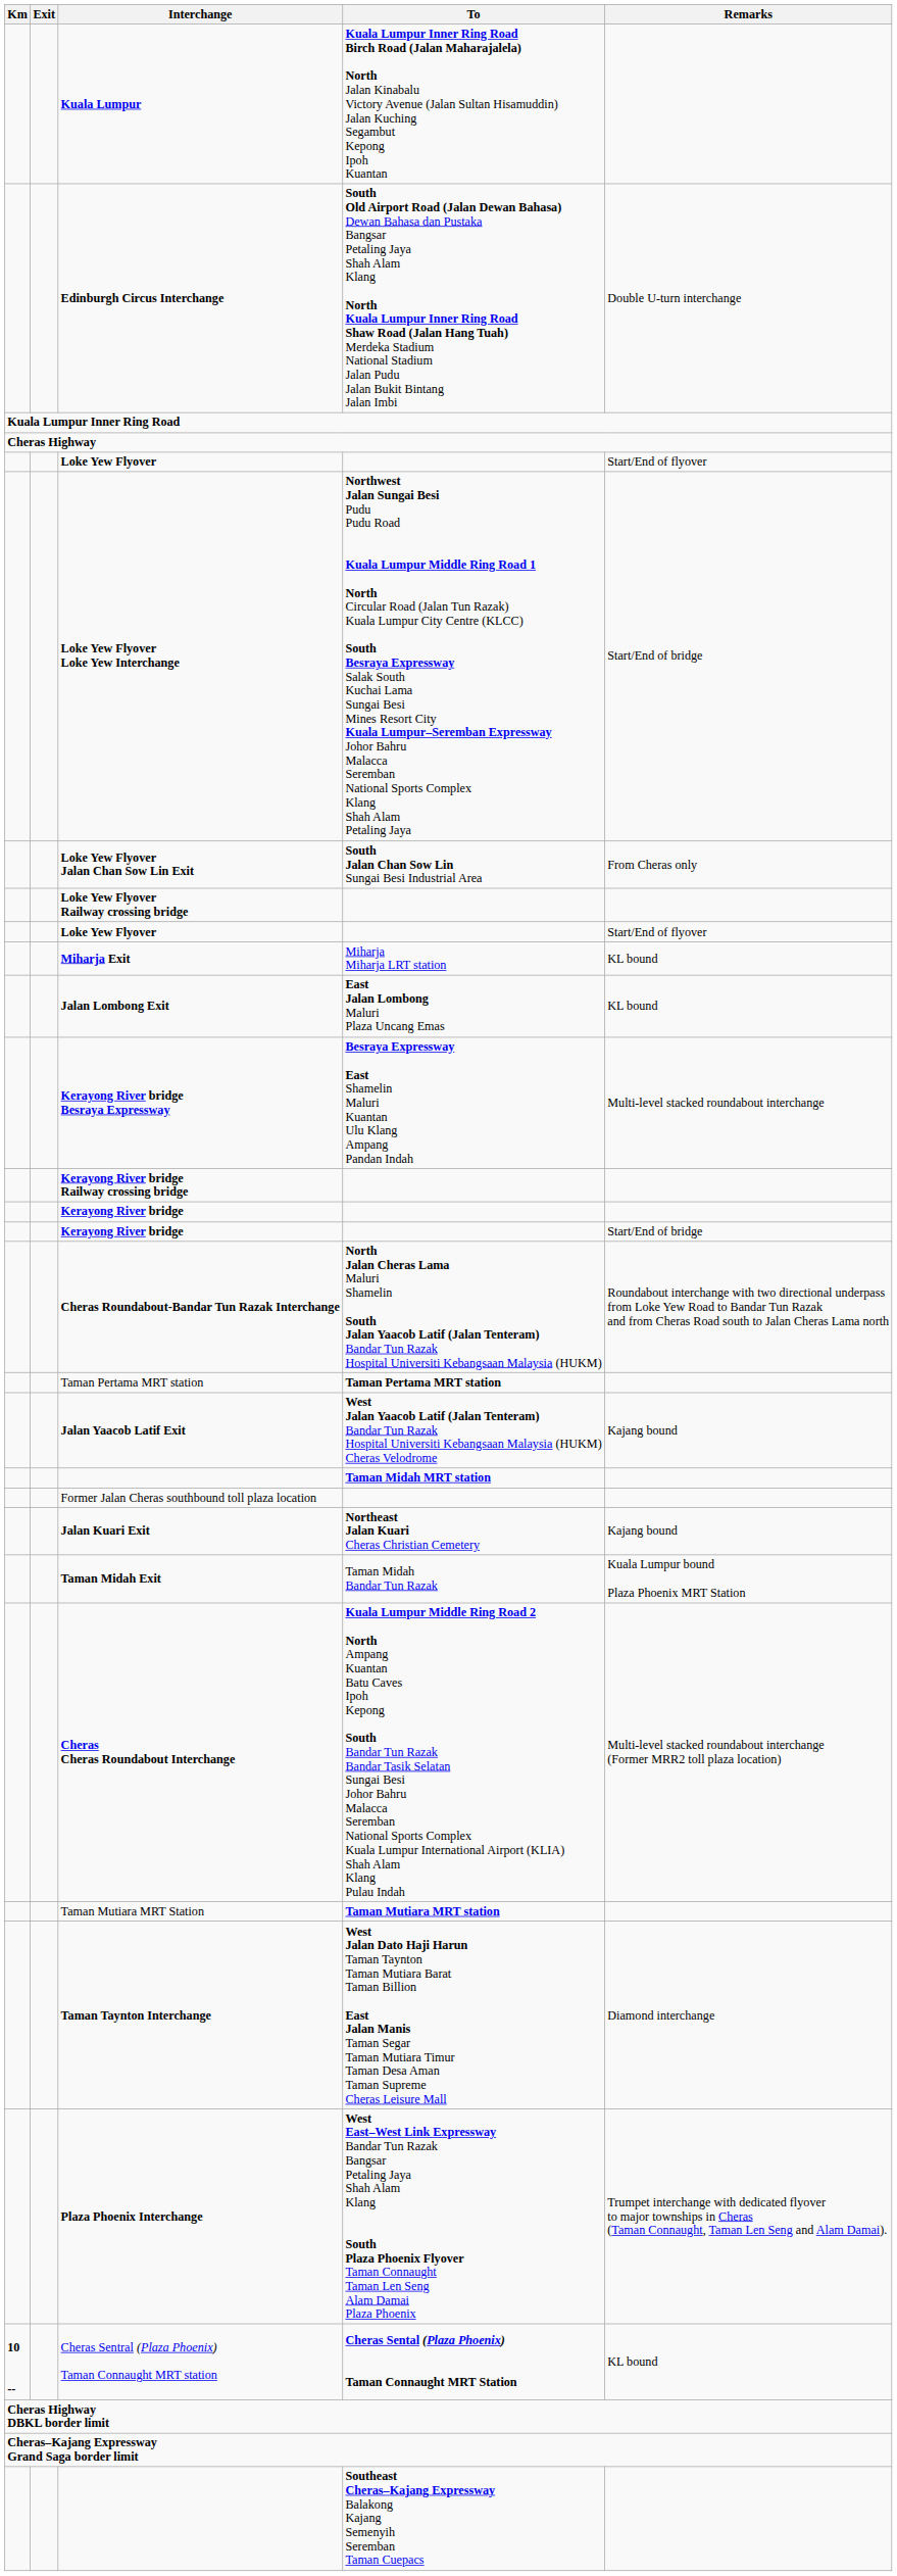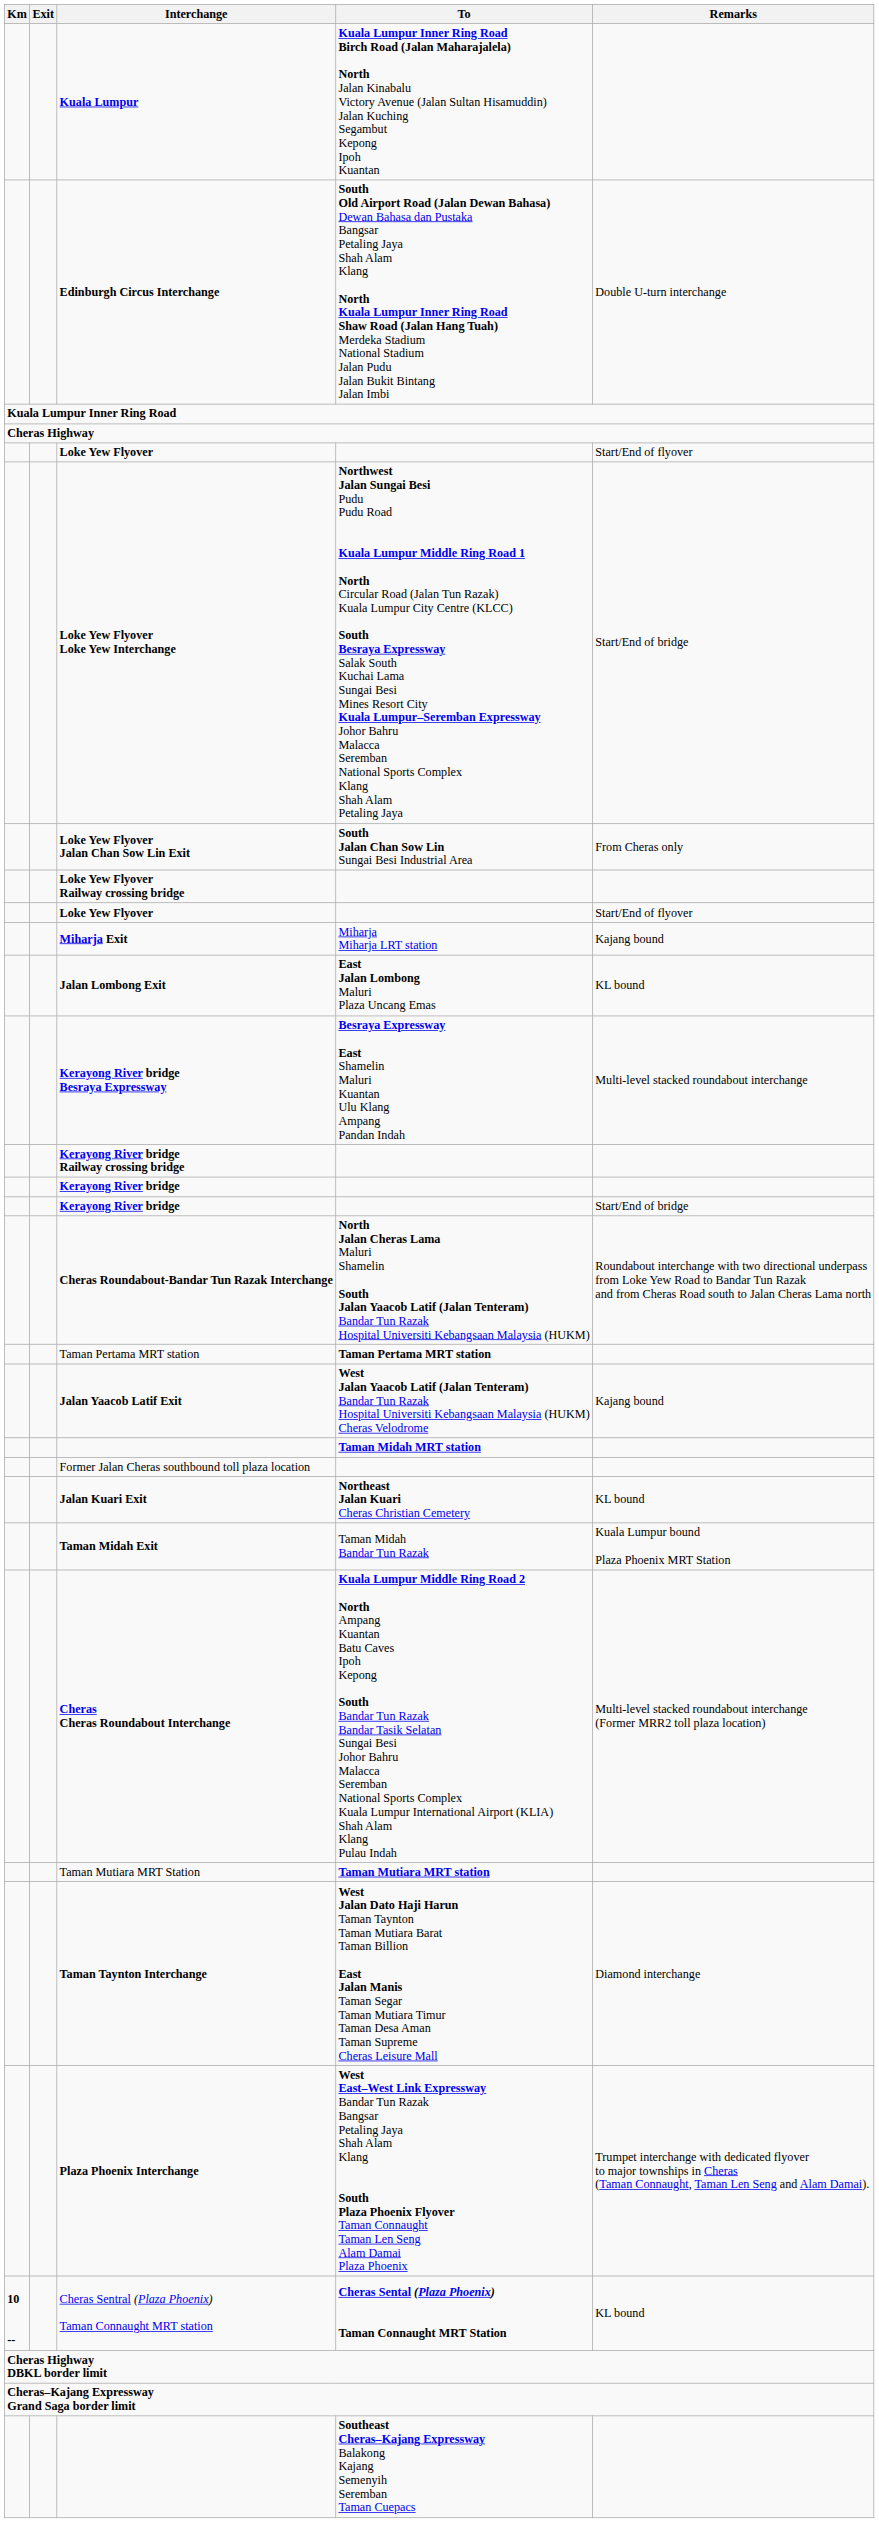 <table class="wikitable">
 <tr>
 <th>Km</th>
 <th>Exit</th>
 <th>Interchange</th>
 <th>To</th>
 <th>Remarks</th>
 </tr>
 <tr>
 <td></td>
 <td></td>
 <td><strong><a href='#'>Kuala Lumpur</a></strong></td>
 <td> <strong><a href='#'>Kuala Lumpur Inner Ring Road</a></strong><br><strong>Birch Road (Jalan Maharajalela)</strong><br><br><strong>North</strong><br>Jalan Kinabalu<br>Victory Avenue (Jalan Sultan Hisamuddin)<br>Jalan Kuching<br>Segambut<br>Kepong<br>Ipoh<br>Kuantan</td>
 <td></td>
 </tr>
 <tr>
 <td></td>
 <td></td>
 <td><strong>Edinburgh Circus Interchange</strong></td>
 <td><strong>South</strong><br><strong>Old Airport Road (Jalan Dewan Bahasa)</strong><br><a href='#'>Dewan Bahasa dan Pustaka</a><br>Bangsar<br>Petaling Jaya<br>Shah Alam<br>Klang<br><br><strong>North</strong><br><strong><a href='#'>Kuala Lumpur Inner Ring Road</a></strong><br><strong>Shaw Road (Jalan Hang Tuah) </strong><br>Merdeka Stadium<br>National Stadium<br>Jalan Pudu<br>Jalan Bukit Bintang<br>Jalan Imbi</td>
 <td>Double U-turn interchange</td>
 </tr>
 <tr>
 <td style="width:600px" colspan="6" style="text-align:center; background:blue;"><strong><span> Kuala Lumpur Inner Ring Road</span></strong></td>
 </tr>
 <tr>
 <td style="width:600px" colspan="6" style="text-align:center; background:blue;"><strong><span> Cheras Highway</span></strong></td>
 </tr>
 <tr>
 <td></td>
 <td></td>
 <td><strong>Loke Yew Flyover</strong></td>
 <td></td>
 <td>Start/End of flyover</td>
 </tr>
 <tr>
 <td></td>
 <td></td>
 <td><strong>Loke Yew Flyover</strong><br><strong>Loke Yew Interchange</strong></td>
 <td><strong>Northwest</strong><br><strong>Jalan Sungai Besi</strong><br>Pudu<br>Pudu Road<br><br><br><strong><a href='#'>Kuala Lumpur Middle Ring Road 1</a></strong><br><br><strong>North</strong><br>Circular Road (Jalan Tun Razak)<br>Kuala Lumpur City Centre (KLCC)<br><br><strong>South</strong><br> <strong><a href='#'>Besraya Expressway</a></strong><br>Salak South<br>Kuchai Lama<br>Sungai Besi<br>Mines Resort City<br> <strong><a href='#'>Kuala Lumpur–Seremban Expressway</a></strong><br>Johor Bahru<br>Malacca<br>Seremban<br>National Sports Complex<br>Klang<br>Shah Alam<br>Petaling Jaya</td>
 <td>Start/End of bridge</td>
 </tr>
 <tr>
 <td></td>
 <td></td>
 <td><strong>Loke Yew Flyover</strong><br><strong>Jalan Chan Sow Lin Exit</strong></td>
 <td><strong>South</strong><br><strong>Jalan Chan Sow Lin</strong><br>Sungai Besi Industrial Area</td>
 <td>From Cheras only</td>
 </tr>
 <tr>
 <td></td>
 <td></td>
 <td><strong>Loke Yew Flyover</strong><br><strong>Railway crossing bridge</strong></td>
 <td></td>
 <td></td>
 </tr>
 <tr>
 <td></td>
 <td></td>
 <td><strong>Loke Yew Flyover</strong></td>
 <td></td>
 <td>Start/End of flyover</td>
 </tr>
 <tr>
 <td></td>
 <td></td>
 <td><strong><a href='#'>Miharja</a> Exit</strong></td>
 <td><a href='#'>Miharja</a><br>  <a href='#'>Miharja LRT station</a></td>
-<td>KL bound</td>
+<td>Kajang bound</td>
 </tr>
 <tr>
 <td></td>
 <td></td>
 <td><strong>Jalan Lombong Exit</strong></td>
 <td><strong>East</strong><br><strong>Jalan Lombong</strong><br>Maluri<br>Plaza Uncang Emas</td>
 <td>KL bound</td>
 </tr>
 <tr>
 <td></td>
 <td></td>
 <td><strong><a href='#'>Kerayong River</a> bridge</strong><br> <strong><a href='#'>Besraya Expressway</a></strong></td>
 <td> <strong><a href='#'>Besraya Expressway</a></strong><br><br><strong>East</strong><br> Shamelin<br> Maluri<br>   Kuantan<br> Ulu Klang<br> Ampang<br> Pandan Indah</td>
 <td>Multi-level stacked roundabout interchange</td>
 </tr>
 <tr>
 <td></td>
 <td></td>
 <td><strong><a href='#'>Kerayong River</a> bridge</strong><br><strong>Railway crossing bridge</strong></td>
 <td></td>
 <td></td>
 </tr>
 <tr>
 <td></td>
 <td></td>
 <td><strong><a href='#'>Kerayong River</a> bridge</strong></td>
 <td></td>
 <td></td>
 </tr>
 <tr>
 <td></td>
 <td></td>
 <td><strong><a href='#'>Kerayong River</a> bridge</strong></td>
 <td></td>
 <td>Start/End of bridge</td>
 </tr>
 <tr>
 <td></td>
 <td></td>
 <td><strong>Cheras Roundabout-Bandar Tun Razak Interchange</strong></td>
 <td><strong>North</strong><br><strong>Jalan Cheras Lama</strong><br>Maluri<br>Shamelin<br><br><strong>South</strong><br><strong>Jalan Yaacob Latif (Jalan Tenteram)</strong><br><a href='#'>Bandar Tun Razak</a><br><a href='#'>Hospital Universiti Kebangsaan Malaysia</a> (HUKM) </td>
 <td>Roundabout interchange with two directional underpass<br>from Loke Yew Road to Bandar Tun Razak<br>and from Cheras Road south to Jalan Cheras Lama north</td>
 </tr>
 <tr>
 <td></td>
 <td></td>
 <td>Taman Pertama MRT station</td>
 <td><strong>Taman Pertama MRT station</strong><br></td>
 <td></td>
 </tr>
 <tr>
 <td></td>
 <td></td>
 <td><strong>Jalan Yaacob Latif Exit</strong></td>
 <td><strong>West</strong><br><strong>Jalan Yaacob Latif (Jalan Tenteram)</strong><br><a href='#'>Bandar Tun Razak</a><br><a href='#'>Hospital Universiti Kebangsaan Malaysia</a> (HUKM) <br><a href='#'>Cheras Velodrome</a></td>
 <td>Kajang bound</td>
 </tr>
 <tr>
 <td></td>
 <td></td>
 <td></td>
 <td> <strong><a href='#'>Taman Midah MRT station</a></strong><br></td>
 <td></td>
 </tr>
 <tr>
 <td></td>
 <td></td>
 <td>Former Jalan Cheras southbound toll plaza location</td>
 <td></td>
 <td></td>
 </tr>
 <tr>
 <td></td>
 <td></td>
 <td><strong>Jalan Kuari Exit</strong></td>
 <td><strong>Northeast</strong><br><strong>Jalan Kuari</strong><br><a href='#'>Cheras Christian Cemetery</a></td>
-<td>Kajang bound</td>
+<td>KL bound</td>
 </tr>
 <tr>
 <td></td>
 <td></td>
 <td><strong>Taman Midah Exit</strong></td>
 <td>Taman Midah<br><a href='#'>Bandar Tun Razak</a></td>
 <td>Kuala Lumpur bound<br><br>Plaza Phoenix MRT Station<br></td>
 </tr>
 <tr>
 <td></td>
 <td></td>
 <td><strong><a href='#'>Cheras</a></strong><br><strong>Cheras Roundabout Interchange</strong></td>
 <td> <strong><a href='#'>Kuala Lumpur Middle Ring Road 2</a></strong><br><br><strong>North</strong><br> Ampang<br>   Kuantan<br> Batu Caves<br> Ipoh<br> Kepong<br><br><strong>South</strong><br><a href='#'>Bandar Tun Razak</a><br><a href='#'>Bandar Tasik Selatan</a><br> Sungai Besi<br>  Johor Bahru<br>  Malacca<br>  Seremban<br> National Sports Complex<br>  Kuala Lumpur International Airport (KLIA) <br> Shah Alam<br> Klang<br> Pulau Indah</td>
 <td>Multi-level stacked roundabout interchange<br>(Former MRR2 toll plaza location)</td>
 </tr>
 <tr>
 <td></td>
 <td></td>
 <td>Taman Mutiara MRT Station</td>
 <td><strong><a href='#'>Taman Mutiara MRT station</a></strong><br></td>
 <td></td>
 </tr>
 <tr>
 <td></td>
 <td></td>
 <td><strong>Taman Taynton Interchange</strong></td>
 <td><strong>West</strong><br><strong>Jalan Dato Haji Harun</strong><br>Taman Taynton<br>Taman Mutiara Barat<br>Taman Billion<br><br><strong>East</strong><br><strong>Jalan Manis</strong><br>Taman Segar<br>Taman Mutiara Timur<br>Taman Desa Aman<br>Taman Supreme<br><a href='#'>Cheras Leisure Mall</a></td>
 <td>Diamond interchange</td>
 </tr>
 <tr>
 <td></td>
 <td></td>
 <td><strong>Plaza Phoenix Interchange</strong></td>
 <td><strong>West</strong><br> <strong><a href='#'>East–West Link Expressway</a></strong><br> Bandar Tun Razak<br> Bangsar<br> Petaling Jaya<br> Shah Alam<br> Klang<br><br><br><strong>South</strong><br><strong>Plaza Phoenix Flyover</strong><br><a href='#'>Taman Connaught</a><br><a href='#'>Taman Len Seng</a><br><a href='#'>Alam Damai</a><br><a href='#'>Plaza Phoenix</a><br></td>
 <td>Trumpet interchange with dedicated flyover<br>to major townships in <a href='#'>Cheras</a><br>(<a href='#'>Taman Connaught</a>, <a href='#'>Taman Len Seng</a> and <a href='#'>Alam Damai</a>).</td>
 </tr>
 <tr>
 <td><br><strong>10</strong><br><br><br><strong>--</strong></td>
 <td></td>
 <td><a href='#'>Cheras Sentral</a> <em>(<a href='#'>Plaza Phoenix</a>)</em><br><br> <a href='#'>Taman Connaught MRT station</a></td>
 <td><strong><a href='#'>Cheras Sental</a></strong> <strong><em>(<a href='#'>Plaza Phoenix</a>)</em></strong><br><br><br> <strong>Taman Connaught MRT Station</strong><br></td>
 <td>KL bound</td>
 </tr>
 <tr>
 <td style="width:600px" colspan="6" style="text-align:center; background:blue;"><strong><span> Cheras Highway<br>DBKL border limit</span></strong></td>
 </tr>
 <tr>
 <td style="width:600px" colspan="6" style="text-align:center; background:GREEN;"><strong><span>  Cheras–Kajang Expressway<br>Grand Saga border limit</span></strong></td>
 </tr>
 <tr>
 <td></td>
 <td></td>
 <td></td>
 <td><strong>Southeast</strong><br>  <strong><a href='#'>Cheras–Kajang Expressway</a></strong><br> Balakong<br> Kajang<br> Semenyih<br> Seremban<br><a href='#'>Taman Cuepacs</a></td>
 <td></td>
 </tr>
 </table>
